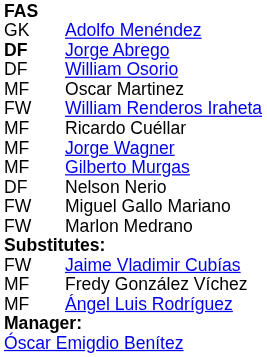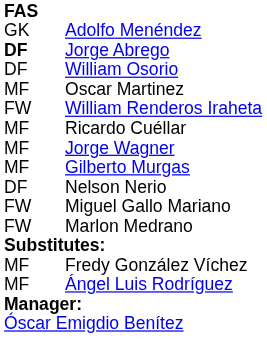 <table style="font-size: 90%" cellspacing="0" cellpadding="0">
 <tr>
 <td colspan="4"><strong>FAS</strong></td>
 </tr>
 <tr>
 <th width="25"></th>
 <th width="25"></th>
 </tr>
 <tr>
 <td>GK</td>
 <td></td>
 <td> <a href='#'>Adolfo Menéndez</a></td>
 </tr>
 <tr>
 <td><strong>DF</strong></td>
 <td></td>
 <td> <a href='#'>Jorge Abrego</a></td>
 <td></td>
 <td></td>
 </tr>
 <tr>
 <td>DF</td>
 <td></td>
 <td> <a href='#'>William Osorio</a></td>
 </tr>
 <tr>
 <td>MF</td>
 <td></td>
 <td> Oscar Martinez</td>
 </tr>
 <tr>
 <td>FW</td>
 <td></td>
 <td> <a href='#'>William Renderos Iraheta</a></td>
 <td></td>
 <td></td>
 </tr>
 <tr>
 <td>MF</td>
 <td></td>
 <td> Ricardo Cuéllar</td>
 </tr>
 <tr>
 <td>MF</td>
 <td></td>
 <td> <a href='#'>Jorge Wagner</a></td>
 </tr>
 <tr>
 <td>MF</td>
 <td></td>
 <td> <a href='#'>Gilberto Murgas</a></td>
 <td></td>
 <td></td>
 </tr>
 <tr>
 <td>DF</td>
 <td></td>
 <td> Nelson Nerio</td>
 </tr>
 <tr>
 <td>FW</td>
 <td></td>
 <td> Miguel Gallo Mariano</td>
 </tr>
 <tr>
 <td>FW</td>
 <td></td>
 <td> Marlon Medrano</td>
 </tr>
 <tr>
 <td colspan=3><strong>Substitutes:</strong></td>
 </tr>
 <tr>
-<td>FW</td>
-<td></td>
-<td> <a href='#'>Jaime Vladimir Cubías</a>  </td>
-<td></td>
-<td></td>
-</tr>
-<tr>
 <td>MF</td>
 <td></td>
 <td> Fredy González Víchez</td>
 <td></td>
 <td></td>
 </tr>
 <tr>
 <td>MF</td>
 <td></td>
 <td> <a href='#'>Ángel Luis Rodríguez</a></td>
 <td></td>
 <td></td>
 </tr>
 <tr>
 <td colspan=3><strong>Manager:</strong></td>
 </tr>
 <tr>
 <td colspan=4> <a href='#'>Óscar Emigdio Benítez</a></td>
 </tr>
 </table>
